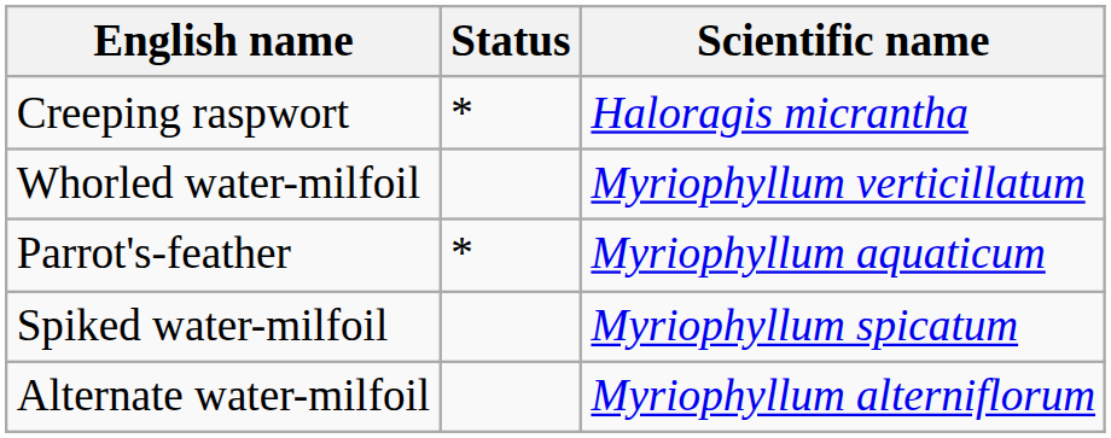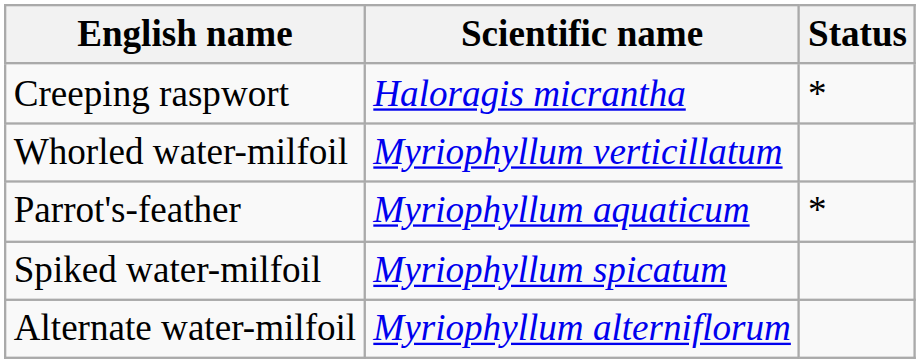 <table class="wikitable" |>
 <tr>
 <th>English name</th>
+<th>Scientific name</th>
 <th>Status</th>
-<th>Scientific name</th>
 </tr>
 <tr>
 <td>Creeping raspwort</td>
+<td><em><a href='#'>Haloragis micrantha</a></em></td>
 <td>*</td>
-<td><em><a href='#'>Haloragis micrantha</a></em></td>
 </tr>
 <tr>
 <td>Whorled water-milfoil</td>
+<td><em><a href='#'>Myriophyllum verticillatum</a></em></td>
 <td></td>
-<td><em><a href='#'>Myriophyllum verticillatum</a></em></td>
 </tr>
 <tr>
 <td>Parrot's-feather</td>
+<td><em><a href='#'>Myriophyllum aquaticum</a></em></td>
 <td>*</td>
-<td><em><a href='#'>Myriophyllum aquaticum</a></em></td>
 </tr>
 <tr>
 <td>Spiked water-milfoil</td>
+<td><em><a href='#'>Myriophyllum spicatum</a></em></td>
 <td></td>
-<td><em><a href='#'>Myriophyllum spicatum</a></em></td>
 </tr>
 <tr>
 <td>Alternate water-milfoil</td>
+<td><em><a href='#'>Myriophyllum alterniflorum</a></em></td>
 <td></td>
-<td><em><a href='#'>Myriophyllum alterniflorum</a></em></td>
 </tr>
 </table>
